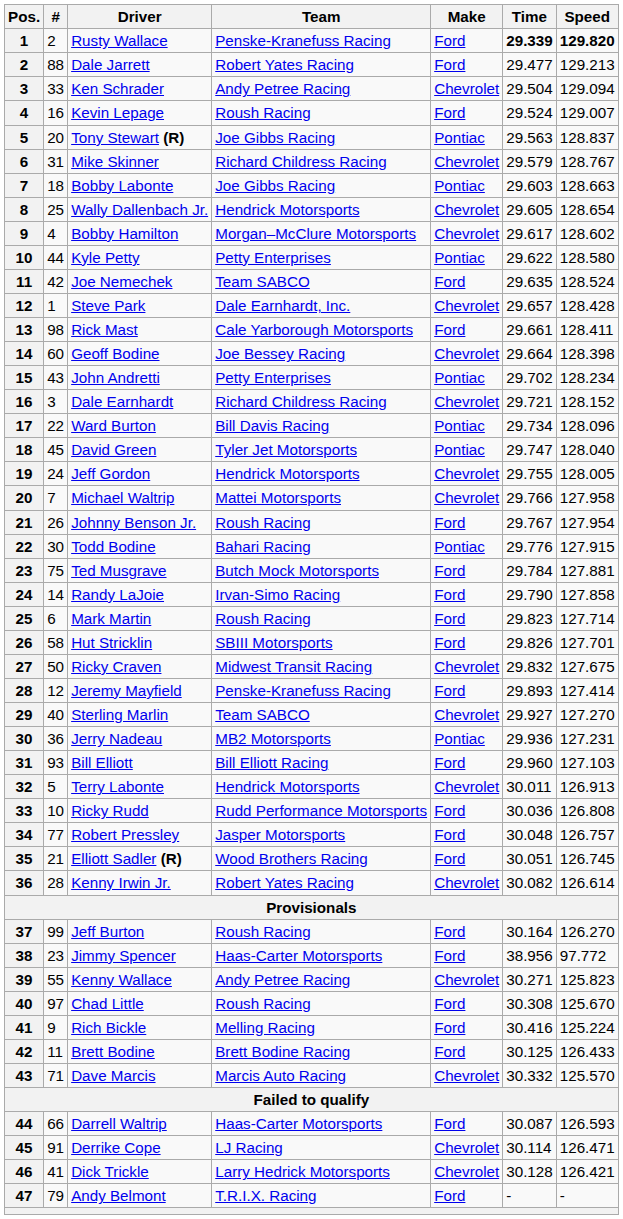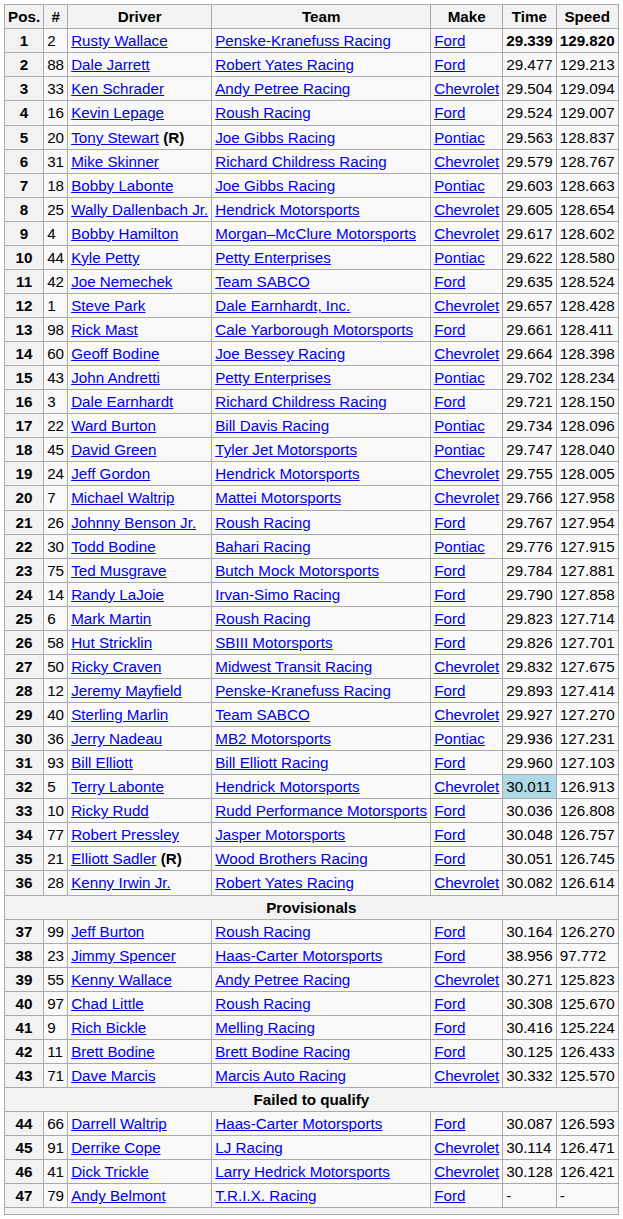 <table class="wikitable" style="font-size:95%">
 <tr>
 <th>Pos.</th>
 <th>#</th>
 <th>Driver</th>
 <th>Team</th>
 <th>Make</th>
 <th>Time</th>
 <th>Speed</th>
 </tr>
 <tr>
 <th>1</th>
 <td>2</td>
 <td><a href='#'>Rusty Wallace</a></td>
 <td><a href='#'>Penske-Kranefuss Racing</a></td>
 <td><a href='#'>Ford</a></td>
 <td><strong>29.339</strong></td>
 <td><strong>129.820</strong></td>
 </tr>
 <tr>
 <th>2</th>
 <td>88</td>
 <td><a href='#'>Dale Jarrett</a></td>
 <td><a href='#'>Robert Yates Racing</a></td>
 <td><a href='#'>Ford</a></td>
 <td>29.477</td>
 <td>129.213</td>
 </tr>
 <tr>
 <th>3</th>
 <td>33</td>
 <td><a href='#'>Ken Schrader</a></td>
 <td><a href='#'>Andy Petree Racing</a></td>
 <td><a href='#'>Chevrolet</a></td>
 <td>29.504</td>
 <td>129.094</td>
 </tr>
 <tr>
 <th>4</th>
 <td>16</td>
 <td><a href='#'>Kevin Lepage</a></td>
 <td><a href='#'>Roush Racing</a></td>
 <td><a href='#'>Ford</a></td>
 <td>29.524</td>
 <td>129.007</td>
 </tr>
 <tr>
 <th>5</th>
 <td>20</td>
 <td><a href='#'>Tony Stewart</a> <strong>(R)</strong></td>
 <td><a href='#'>Joe Gibbs Racing</a></td>
 <td><a href='#'>Pontiac</a></td>
 <td>29.563</td>
 <td>128.837</td>
 </tr>
 <tr>
 <th>6</th>
 <td>31</td>
 <td><a href='#'>Mike Skinner</a></td>
 <td><a href='#'>Richard Childress Racing</a></td>
 <td><a href='#'>Chevrolet</a></td>
 <td>29.579</td>
 <td>128.767</td>
 </tr>
 <tr>
 <th>7</th>
 <td>18</td>
 <td><a href='#'>Bobby Labonte</a></td>
 <td><a href='#'>Joe Gibbs Racing</a></td>
 <td><a href='#'>Pontiac</a></td>
 <td>29.603</td>
 <td>128.663</td>
 </tr>
 <tr>
 <th>8</th>
 <td>25</td>
 <td><a href='#'>Wally Dallenbach Jr.</a></td>
 <td><a href='#'>Hendrick Motorsports</a></td>
 <td><a href='#'>Chevrolet</a></td>
 <td>29.605</td>
 <td>128.654</td>
 </tr>
 <tr>
 <th>9</th>
 <td>4</td>
 <td><a href='#'>Bobby Hamilton</a></td>
 <td><a href='#'>Morgan–McClure Motorsports</a></td>
 <td><a href='#'>Chevrolet</a></td>
 <td>29.617</td>
 <td>128.602</td>
 </tr>
 <tr>
 <th>10</th>
 <td>44</td>
 <td><a href='#'>Kyle Petty</a></td>
 <td><a href='#'>Petty Enterprises</a></td>
 <td><a href='#'>Pontiac</a></td>
 <td>29.622</td>
 <td>128.580</td>
 </tr>
 <tr>
 <th>11</th>
 <td>42</td>
 <td><a href='#'>Joe Nemechek</a></td>
 <td><a href='#'>Team SABCO</a></td>
 <td><a href='#'>Ford</a></td>
 <td>29.635</td>
 <td>128.524</td>
 </tr>
 <tr>
 <th>12</th>
 <td>1</td>
 <td><a href='#'>Steve Park</a></td>
 <td><a href='#'>Dale Earnhardt, Inc.</a></td>
 <td><a href='#'>Chevrolet</a></td>
 <td>29.657</td>
 <td>128.428</td>
 </tr>
 <tr>
 <th>13</th>
 <td>98</td>
 <td><a href='#'>Rick Mast</a></td>
 <td><a href='#'>Cale Yarborough Motorsports</a></td>
 <td><a href='#'>Ford</a></td>
 <td>29.661</td>
 <td>128.411</td>
 </tr>
 <tr>
 <th>14</th>
 <td>60</td>
 <td><a href='#'>Geoff Bodine</a></td>
 <td><a href='#'>Joe Bessey Racing</a></td>
 <td><a href='#'>Chevrolet</a></td>
 <td>29.664</td>
 <td>128.398</td>
 </tr>
 <tr>
 <th>15</th>
 <td>43</td>
 <td><a href='#'>John Andretti</a></td>
 <td><a href='#'>Petty Enterprises</a></td>
 <td><a href='#'>Pontiac</a></td>
 <td>29.702</td>
 <td>128.234</td>
 </tr>
 <tr>
 <th>16</th>
 <td>3</td>
 <td><a href='#'>Dale Earnhardt</a></td>
 <td><a href='#'>Richard Childress Racing</a></td>
-<td><a href='#'>Chevrolet</a></td>
+<td><a href='#'>Ford</a></td>
 <td>29.721</td>
-<td>128.152</td>
+<td>128.150</td>
 </tr>
 <tr>
 <th>17</th>
 <td>22</td>
 <td><a href='#'>Ward Burton</a></td>
 <td><a href='#'>Bill Davis Racing</a></td>
 <td><a href='#'>Pontiac</a></td>
 <td>29.734</td>
 <td>128.096</td>
 </tr>
 <tr>
 <th>18</th>
 <td>45</td>
 <td><a href='#'>David Green</a></td>
 <td><a href='#'>Tyler Jet Motorsports</a></td>
 <td><a href='#'>Pontiac</a></td>
 <td>29.747</td>
 <td>128.040</td>
 </tr>
 <tr>
 <th>19</th>
 <td>24</td>
 <td><a href='#'>Jeff Gordon</a></td>
 <td><a href='#'>Hendrick Motorsports</a></td>
 <td><a href='#'>Chevrolet</a></td>
 <td>29.755</td>
 <td>128.005</td>
 </tr>
 <tr>
 <th>20</th>
 <td>7</td>
 <td><a href='#'>Michael Waltrip</a></td>
 <td><a href='#'>Mattei Motorsports</a></td>
 <td><a href='#'>Chevrolet</a></td>
 <td>29.766</td>
 <td>127.958</td>
 </tr>
 <tr>
 <th>21</th>
 <td>26</td>
 <td><a href='#'>Johnny Benson Jr.</a></td>
 <td><a href='#'>Roush Racing</a></td>
 <td><a href='#'>Ford</a></td>
 <td>29.767</td>
 <td>127.954</td>
 </tr>
 <tr>
 <th>22</th>
 <td>30</td>
 <td><a href='#'>Todd Bodine</a></td>
 <td><a href='#'>Bahari Racing</a></td>
 <td><a href='#'>Pontiac</a></td>
 <td>29.776</td>
 <td>127.915</td>
 </tr>
 <tr>
 <th>23</th>
 <td>75</td>
 <td><a href='#'>Ted Musgrave</a></td>
 <td><a href='#'>Butch Mock Motorsports</a></td>
 <td><a href='#'>Ford</a></td>
 <td>29.784</td>
 <td>127.881</td>
 </tr>
 <tr>
 <th>24</th>
 <td>14</td>
 <td><a href='#'>Randy LaJoie</a></td>
 <td><a href='#'>Irvan-Simo Racing</a></td>
 <td><a href='#'>Ford</a></td>
 <td>29.790</td>
 <td>127.858</td>
 </tr>
 <tr>
 <th>25</th>
 <td>6</td>
 <td><a href='#'>Mark Martin</a></td>
 <td><a href='#'>Roush Racing</a></td>
 <td><a href='#'>Ford</a></td>
 <td>29.823</td>
 <td>127.714</td>
 </tr>
 <tr>
 <th>26</th>
 <td>58</td>
 <td><a href='#'>Hut Stricklin</a></td>
 <td><a href='#'>SBIII Motorsports</a></td>
 <td><a href='#'>Ford</a></td>
 <td>29.826</td>
 <td>127.701</td>
 </tr>
 <tr>
 <th>27</th>
 <td>50</td>
 <td><a href='#'>Ricky Craven</a></td>
 <td><a href='#'>Midwest Transit Racing</a></td>
 <td><a href='#'>Chevrolet</a></td>
 <td>29.832</td>
 <td>127.675</td>
 </tr>
 <tr>
 <th>28</th>
 <td>12</td>
 <td><a href='#'>Jeremy Mayfield</a></td>
 <td><a href='#'>Penske-Kranefuss Racing</a></td>
 <td><a href='#'>Ford</a></td>
 <td>29.893</td>
 <td>127.414</td>
 </tr>
 <tr>
 <th>29</th>
 <td>40</td>
 <td><a href='#'>Sterling Marlin</a></td>
 <td><a href='#'>Team SABCO</a></td>
 <td><a href='#'>Chevrolet</a></td>
 <td>29.927</td>
 <td>127.270</td>
 </tr>
 <tr>
 <th>30</th>
 <td>36</td>
 <td><a href='#'>Jerry Nadeau</a></td>
 <td><a href='#'>MB2 Motorsports</a></td>
 <td><a href='#'>Pontiac</a></td>
 <td>29.936</td>
 <td>127.231</td>
 </tr>
 <tr>
 <th>31</th>
 <td>93</td>
 <td><a href='#'>Bill Elliott</a></td>
 <td><a href='#'>Bill Elliott Racing</a></td>
 <td><a href='#'>Ford</a></td>
 <td>29.960</td>
 <td>127.103</td>
 </tr>
 <tr>
 <th>32</th>
 <td>5</td>
 <td><a href='#'>Terry Labonte</a></td>
 <td><a href='#'>Hendrick Motorsports</a></td>
 <td><a href='#'>Chevrolet</a></td>
-<td>30.011</td>
+<td style="background: lightblue;">30.011</td>
 <td>126.913</td>
 </tr>
 <tr>
 <th>33</th>
 <td>10</td>
 <td><a href='#'>Ricky Rudd</a></td>
 <td><a href='#'>Rudd Performance Motorsports</a></td>
 <td><a href='#'>Ford</a></td>
 <td>30.036</td>
 <td>126.808</td>
 </tr>
 <tr>
 <th>34</th>
 <td>77</td>
 <td><a href='#'>Robert Pressley</a></td>
 <td><a href='#'>Jasper Motorsports</a></td>
 <td><a href='#'>Ford</a></td>
 <td>30.048</td>
 <td>126.757</td>
 </tr>
 <tr>
 <th>35</th>
 <td>21</td>
 <td><a href='#'>Elliott Sadler</a> <strong>(R)</strong></td>
 <td><a href='#'>Wood Brothers Racing</a></td>
 <td><a href='#'>Ford</a></td>
 <td>30.051</td>
 <td>126.745</td>
 </tr>
 <tr>
 <th>36</th>
 <td>28</td>
 <td><a href='#'>Kenny Irwin Jr.</a></td>
 <td><a href='#'>Robert Yates Racing</a></td>
 <td><a href='#'>Chevrolet</a></td>
 <td>30.082</td>
 <td>126.614</td>
 </tr>
 <tr>
 <th colspan="7">Provisionals</th>
 </tr>
 <tr>
 <th>37</th>
 <td>99</td>
 <td><a href='#'>Jeff Burton</a></td>
 <td><a href='#'>Roush Racing</a></td>
 <td><a href='#'>Ford</a></td>
 <td>30.164</td>
 <td>126.270</td>
 </tr>
 <tr>
 <th>38</th>
 <td>23</td>
 <td><a href='#'>Jimmy Spencer</a></td>
 <td><a href='#'>Haas-Carter Motorsports</a></td>
 <td><a href='#'>Ford</a></td>
 <td>38.956</td>
 <td>97.772</td>
 </tr>
 <tr>
 <th>39</th>
 <td>55</td>
 <td><a href='#'>Kenny Wallace</a></td>
 <td><a href='#'>Andy Petree Racing</a></td>
 <td><a href='#'>Chevrolet</a></td>
 <td>30.271</td>
 <td>125.823</td>
 </tr>
 <tr>
 <th>40</th>
 <td>97</td>
 <td><a href='#'>Chad Little</a></td>
 <td><a href='#'>Roush Racing</a></td>
 <td><a href='#'>Ford</a></td>
 <td>30.308</td>
 <td>125.670</td>
 </tr>
 <tr>
 <th>41</th>
 <td>9</td>
 <td><a href='#'>Rich Bickle</a></td>
 <td><a href='#'>Melling Racing</a></td>
 <td><a href='#'>Ford</a></td>
 <td>30.416</td>
 <td>125.224</td>
 </tr>
 <tr>
 <th>42</th>
 <td>11</td>
 <td><a href='#'>Brett Bodine</a></td>
 <td><a href='#'>Brett Bodine Racing</a></td>
 <td><a href='#'>Ford</a></td>
 <td>30.125</td>
 <td>126.433</td>
 </tr>
 <tr>
 <th>43</th>
 <td>71</td>
 <td><a href='#'>Dave Marcis</a></td>
 <td><a href='#'>Marcis Auto Racing</a></td>
 <td><a href='#'>Chevrolet</a></td>
 <td>30.332</td>
 <td>125.570</td>
 </tr>
 <tr>
 <th colspan="7">Failed to qualify</th>
 </tr>
 <tr>
 <th>44</th>
 <td>66</td>
 <td><a href='#'>Darrell Waltrip</a></td>
 <td><a href='#'>Haas-Carter Motorsports</a></td>
 <td><a href='#'>Ford</a></td>
 <td>30.087</td>
 <td>126.593</td>
 </tr>
 <tr>
 <th>45</th>
 <td>91</td>
 <td><a href='#'>Derrike Cope</a></td>
 <td><a href='#'>LJ Racing</a></td>
 <td><a href='#'>Chevrolet</a></td>
 <td>30.114</td>
 <td>126.471</td>
 </tr>
 <tr>
 <th>46</th>
 <td>41</td>
 <td><a href='#'>Dick Trickle</a></td>
 <td><a href='#'>Larry Hedrick Motorsports</a></td>
 <td><a href='#'>Chevrolet</a></td>
 <td>30.128</td>
 <td>126.421</td>
 </tr>
 <tr>
 <th>47</th>
 <td>79</td>
 <td><a href='#'>Andy Belmont</a></td>
 <td><a href='#'>T.R.I.X. Racing</a></td>
 <td><a href='#'>Ford</a></td>
 <td>-</td>
 <td>-</td>
 </tr>
 <tr>
 <th colspan="7"></th>
 </tr>
 </table>
